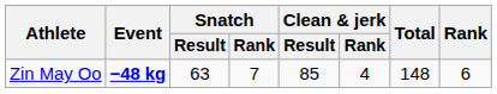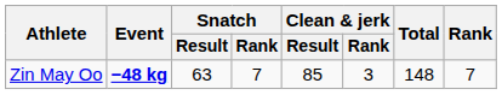 <table class="wikitable" style="font-size:90%">
 <tr>
 <th rowspan="2">Athlete</th>
 <th rowspan="2">Event</th>
 <th colspan="2">Snatch</th>
 <th colspan="2">Clean & jerk</th>
 <th rowspan="2">Total</th>
 <th rowspan="2">Rank</th>
 </tr>
 <tr style="font-size:95%">
 <th>Result</th>
 <th>Rank</th>
 <th>Result</th>
 <th>Rank</th>
 </tr>
 <tr align=center>
 <td align=left><a href='#'>Zin May Oo</a></td>
 <td align=left><strong><a href='#'>−48 kg</a></strong></td>
 <td>63</td>
 <td>7</td>
 <td>85</td>
-<td>4</td>
+<td>3</td>
 <td>148</td>
-<td>6</td>
+<td>7</td>
 </tr>
 </table>
